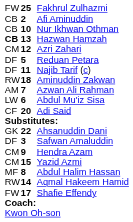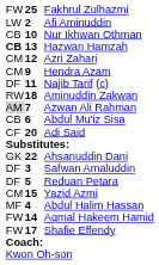 <table style="font-size: 90%; margin:0.2em auto;" cellspacing="0" cellpadding="0">
 <tr>
 <th width="25"></th>
 <th width="25"></th>
 </tr>
 <tr>
 <td>FW</td>
 <td><strong>25</strong></td>
 <td><a href='#'>Fakhrul Zulhazmi</a></td>
 </tr>
 <tr>
-<td>CB</td>
+<td>LW</td>
 <td><strong>2</strong></td>
 <td><a href='#'>Afi Aminuddin</a></td>
 <td></td>
 </tr>
 <tr>
 <td>CB</td>
 <td><strong>10</strong></td>
 <td><a href='#'>Nur Ikhwan Othman</a></td>
 </tr>
 <tr>
 <td><strong>CB</strong></td>
 <td><strong>13</strong></td>
 <td><a href='#'>Hazwan Hamzah</a></td>
 </tr>
 <tr>
 <td>CM</td>
 <td><strong>12</strong></td>
 <td><a href='#'>Azri Zahari</a></td>
 <td></td>
 </tr>
 <tr>
-<td>DF</td>
-<td><strong>5</strong></td>
-<td><a href='#'>Reduan Petara</a></td>
+<td>CM</td>
+<td><strong>9</strong></td>
+<td><a href='#'>Hendra Azam</a></td>
 <td></td>
 <td></td>
 </tr>
 <tr>
 <td>DF</td>
 <td><strong>11</strong></td>
 <td><a href='#'>Najib Tarif</a> (<a href='#'>c</a>)</td>
 </tr>
 <tr>
 <td>RW</td>
 <td><strong>18</strong></td>
 <td><a href='#'>Aminuddin Zakwan</a></td>
 </tr>
 <tr>
-<td>AM</td>
+<td style="background: lightgrey;">AM</td>
 <td><strong>7</strong></td>
 <td><a href='#'>Azwan Ali Rahman</a></td>
 </tr>
 <tr>
-<td>LW</td>
+<td>CB</td>
 <td><strong>6</strong></td>
 <td><a href='#'>Abdul Mu'iz Sisa</a></td>
 <td></td>
 </tr>
 <tr>
 <td>CF</td>
 <td><strong>20</strong></td>
 <td><a href='#'>Adi Said</a></td>
 </tr>
 <tr>
 <td colspan=4><strong>Substitutes:</strong></td>
 </tr>
 <tr>
 <td>GK</td>
 <td><strong>22</strong></td>
 <td><a href='#'>Ahsanuddin Dani</a></td>
 </tr>
 <tr>
 <td>DF</td>
 <td><strong>3</strong></td>
 <td><a href='#'>Safwan Amaluddin</a></td>
 </tr>
 <tr>
-<td>CM</td>
-<td><strong>9</strong></td>
-<td><a href='#'>Hendra Azam</a></td>
+<td>DF</td>
+<td><strong>5</strong></td>
+<td><a href='#'>Reduan Petara</a></td>
 <td></td>
 <td></td>
 </tr>
 <tr>
 <td>CM</td>
 <td><strong>15</strong></td>
 <td><a href='#'>Yazid Azmi</a></td>
 </tr>
 <tr>
 <td>MF</td>
-<td><strong>8</strong></td>
+<td><strong>4</strong></td>
 <td><a href='#'>Abdul Halim Hassan</a></td>
 </tr>
 <tr>
-<td>RW</td>
+<td>FW</td>
 <td><strong>14</strong></td>
 <td><a href='#'>Aqmal Hakeem Hamid</a></td>
 </tr>
 <tr>
 <td>FW</td>
 <td><strong>17</strong></td>
 <td><a href='#'>Shafie Effendy</a></td>
 </tr>
 <tr>
 <td colspan=4><strong>Coach:</strong></td>
 </tr>
 <tr>
 <td colspan="4"> <a href='#'>Kwon Oh-son</a></td>
 </tr>
 </table>
